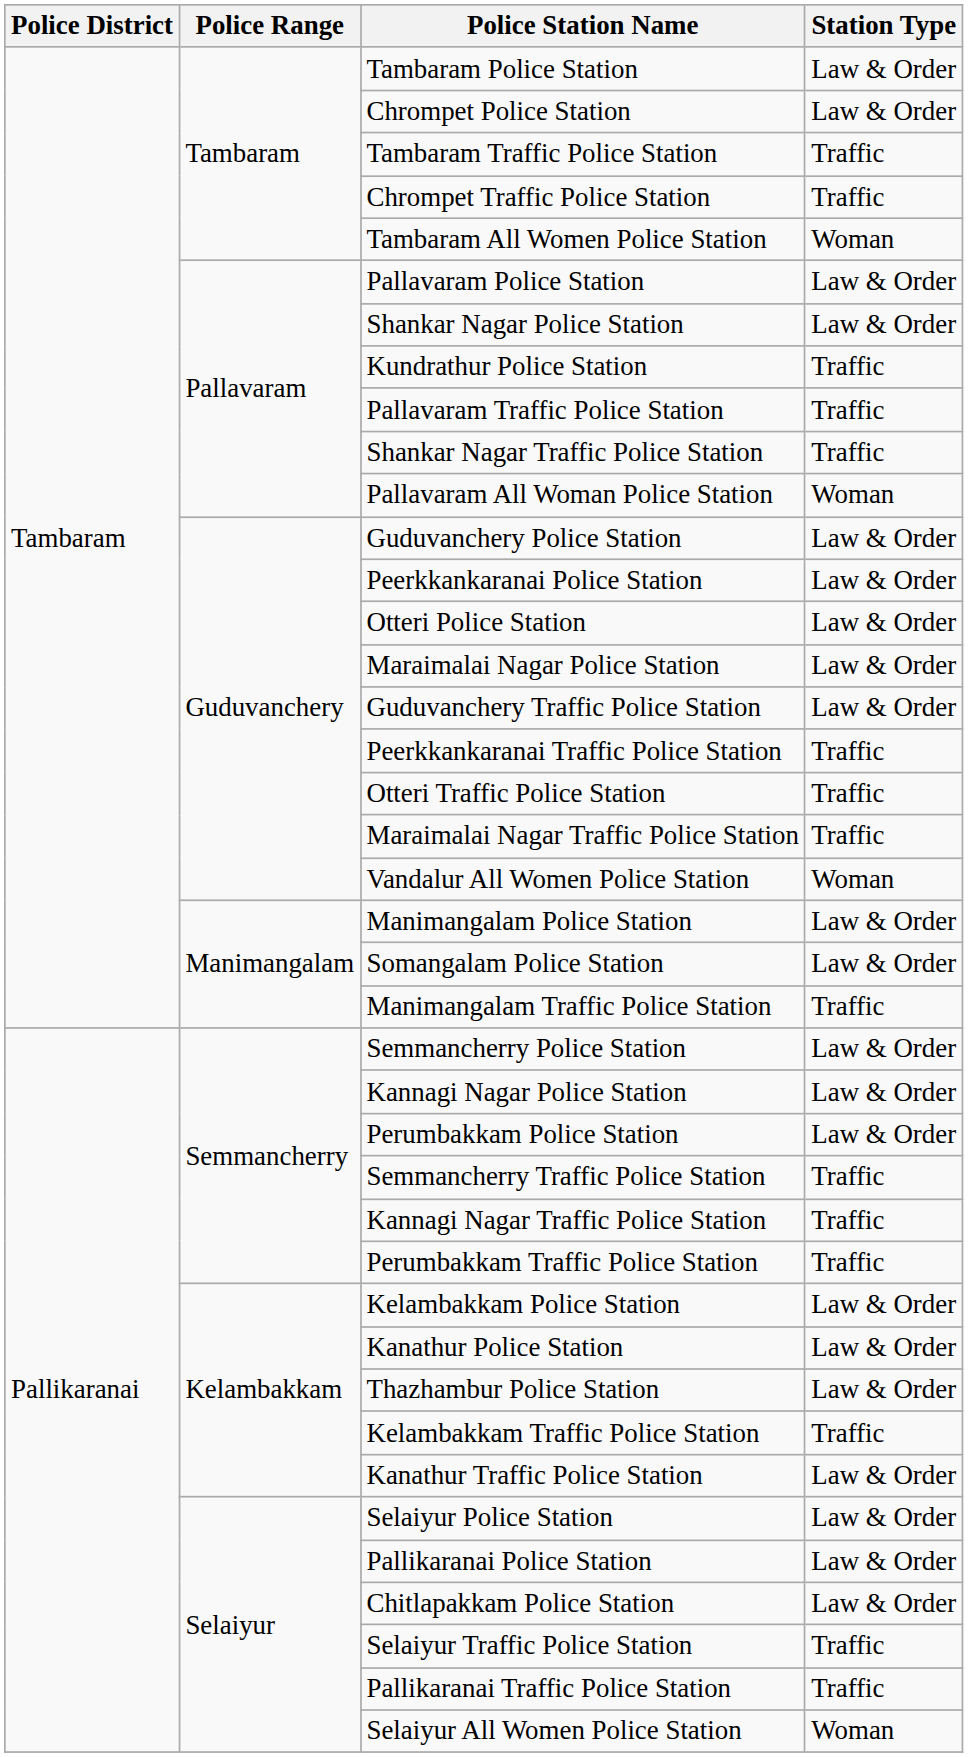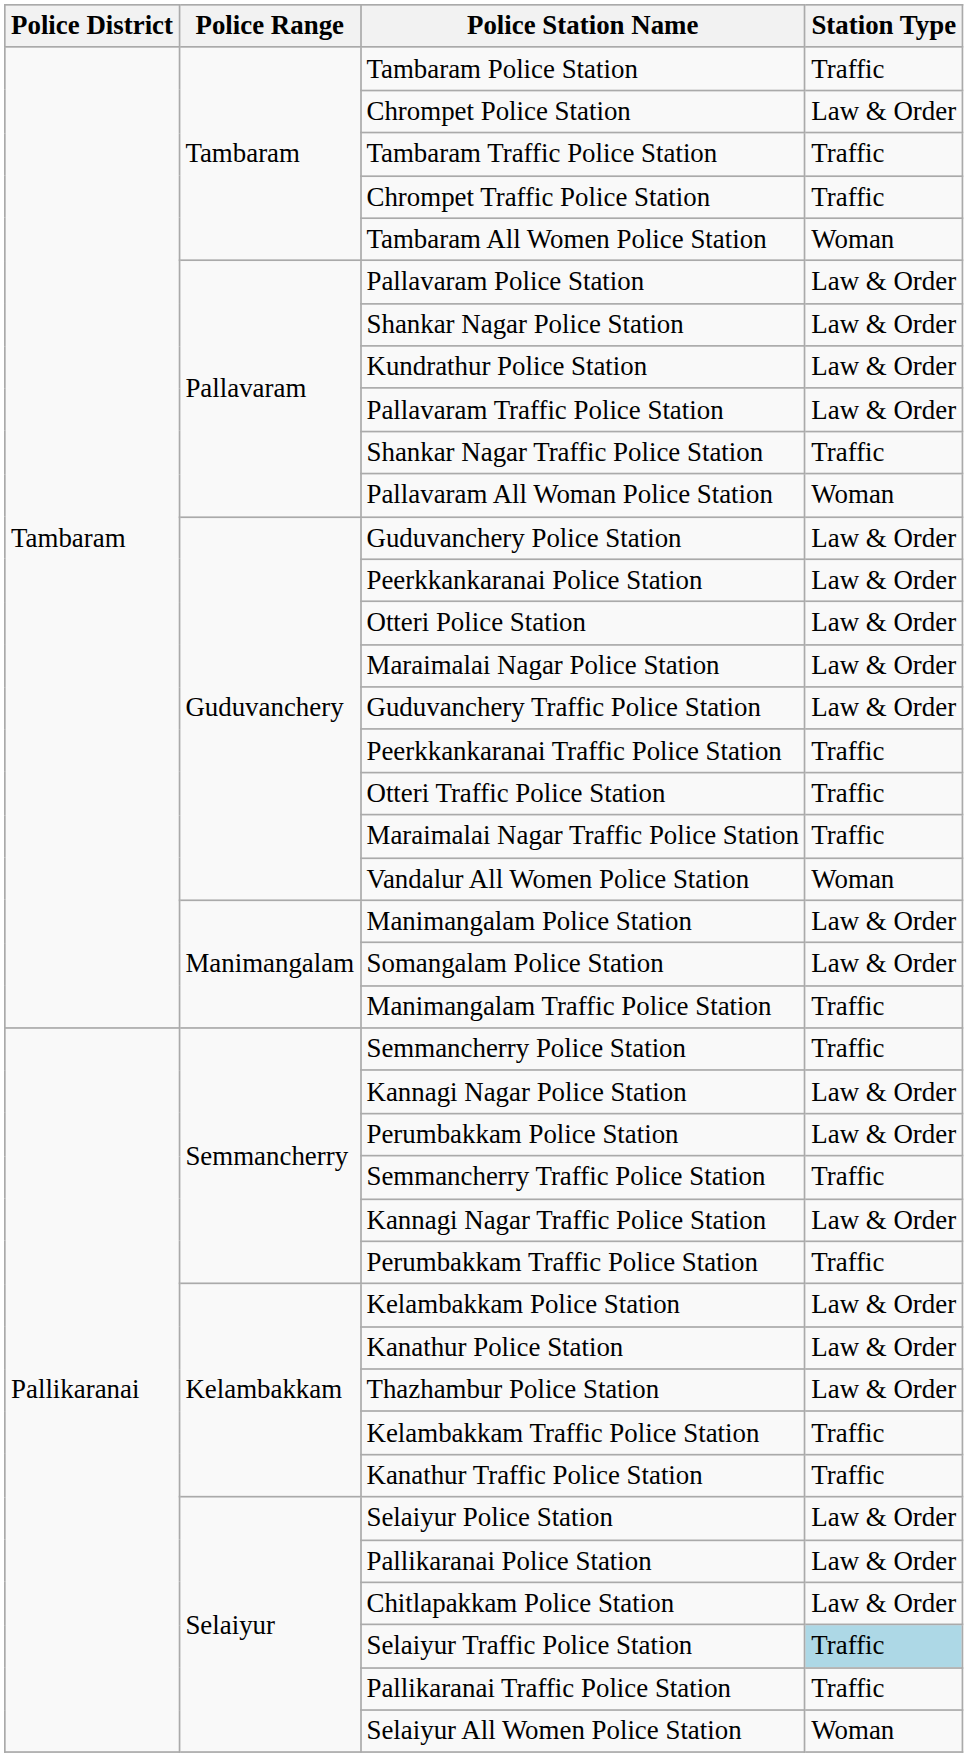 <table class="wikitable">
 <tr>
 <th>Police District</th>
 <th>Police Range</th>
 <th>Police Station Name</th>
 <th>Station Type</th>
 </tr>
 <tr>
 <td rowspan="23">Tambaram</td>
 <td rowspan="5">Tambaram</td>
 <td>Tambaram Police Station</td>
-<td>Law & Order</td>
+<td>Traffic</td>
 </tr>
 <tr>
 <td>Chrompet Police Station</td>
 <td>Law & Order</td>
 </tr>
 <tr>
 <td>Tambaram Traffic Police Station</td>
 <td>Traffic</td>
 </tr>
 <tr>
 <td>Chrompet Traffic Police Station</td>
 <td>Traffic</td>
 </tr>
 <tr>
 <td>Tambaram All Women Police Station</td>
 <td>Woman</td>
 </tr>
 <tr>
 <td rowspan="6">Pallavaram</td>
 <td>Pallavaram Police Station</td>
 <td>Law & Order</td>
 </tr>
 <tr>
 <td>Shankar Nagar Police Station</td>
 <td>Law & Order</td>
 </tr>
 <tr>
 <td>Kundrathur Police Station</td>
-<td>Traffic</td>
+<td>Law & Order</td>
 </tr>
 <tr>
 <td>Pallavaram Traffic Police Station</td>
-<td>Traffic</td>
+<td>Law & Order</td>
 </tr>
 <tr>
 <td>Shankar Nagar Traffic Police Station</td>
 <td>Traffic</td>
 </tr>
 <tr>
 <td>Pallavaram All Woman Police Station</td>
 <td>Woman</td>
 </tr>
 <tr>
 <td rowspan="9">Guduvanchery</td>
 <td>Guduvanchery Police Station</td>
 <td>Law & Order</td>
 </tr>
 <tr>
 <td>Peerkkankaranai Police Station</td>
 <td>Law & Order</td>
 </tr>
 <tr>
 <td>Otteri Police Station</td>
 <td>Law & Order</td>
 </tr>
 <tr>
 <td>Maraimalai Nagar Police Station</td>
 <td>Law & Order</td>
 </tr>
 <tr>
 <td>Guduvanchery Traffic Police Station</td>
 <td>Law & Order</td>
 </tr>
 <tr>
 <td>Peerkkankaranai Traffic Police Station</td>
 <td>Traffic</td>
 </tr>
 <tr>
 <td>Otteri Traffic Police Station</td>
 <td>Traffic</td>
 </tr>
 <tr>
 <td>Maraimalai Nagar Traffic Police Station</td>
 <td>Traffic</td>
 </tr>
 <tr>
 <td>Vandalur All Women Police Station</td>
 <td>Woman</td>
 </tr>
 <tr>
 <td rowspan="3">Manimangalam</td>
 <td>Manimangalam Police Station</td>
 <td>Law & Order</td>
 </tr>
 <tr>
 <td>Somangalam Police Station</td>
 <td>Law & Order</td>
 </tr>
 <tr>
 <td>Manimangalam Traffic Police Station</td>
 <td>Traffic</td>
 </tr>
 <tr>
 <td rowspan="17">Pallikaranai</td>
 <td rowspan="6">Semmancherry</td>
 <td>Semmancherry Police Station</td>
-<td>Law & Order</td>
+<td>Traffic</td>
 </tr>
 <tr>
 <td>Kannagi Nagar Police Station</td>
 <td>Law & Order</td>
 </tr>
 <tr>
 <td>Perumbakkam Police Station</td>
 <td>Law & Order</td>
 </tr>
 <tr>
 <td>Semmancherry Traffic Police Station</td>
 <td>Traffic</td>
 </tr>
 <tr>
 <td>Kannagi Nagar Traffic Police Station</td>
-<td>Traffic</td>
+<td>Law & Order</td>
 </tr>
 <tr>
 <td>Perumbakkam Traffic Police Station</td>
 <td>Traffic</td>
 </tr>
 <tr>
 <td rowspan="5">Kelambakkam</td>
 <td>Kelambakkam Police Station</td>
 <td>Law & Order</td>
 </tr>
 <tr>
 <td>Kanathur Police Station</td>
 <td>Law & Order</td>
 </tr>
 <tr>
 <td>Thazhambur Police Station</td>
 <td>Law & Order</td>
 </tr>
 <tr>
 <td>Kelambakkam Traffic Police Station</td>
 <td>Traffic</td>
 </tr>
 <tr>
 <td>Kanathur Traffic Police Station</td>
-<td>Law & Order</td>
+<td>Traffic</td>
 </tr>
 <tr>
 <td rowspan="6">Selaiyur</td>
 <td>Selaiyur Police Station</td>
 <td>Law & Order</td>
 </tr>
 <tr>
 <td>Pallikaranai Police Station</td>
 <td>Law & Order</td>
 </tr>
 <tr>
 <td>Chitlapakkam Police Station</td>
 <td>Law & Order</td>
 </tr>
 <tr>
 <td>Selaiyur Traffic Police Station</td>
-<td>Traffic</td>
+<td style="background: lightblue;">Traffic</td>
 </tr>
 <tr>
 <td>Pallikaranai Traffic Police Station</td>
 <td>Traffic</td>
 </tr>
 <tr>
 <td>Selaiyur All Women Police Station</td>
 <td>Woman</td>
 </tr>
 </table>
